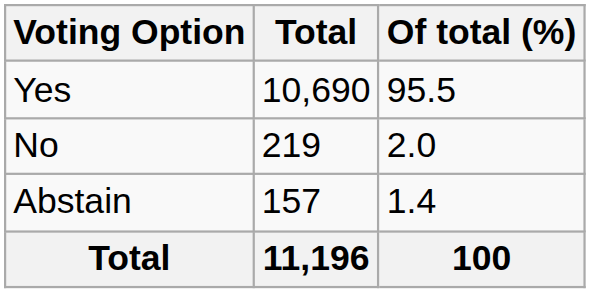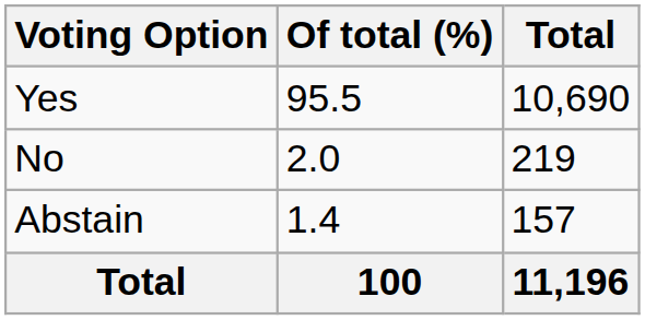 <table class="wikitable">
 <tr>
 <th>Voting Option</th>
+<th>Of total (%)</th>
 <th>Total</th>
-<th>Of total (%)</th>
 </tr>
 <tr>
 <td>Yes</td>
+<td>95.5</td>
 <td>10,690</td>
-<td>95.5</td>
 </tr>
 <tr>
 <td>No</td>
+<td>2.0</td>
 <td>219</td>
-<td>2.0</td>
 </tr>
 <tr>
 <td>Abstain</td>
+<td>1.4</td>
 <td>157</td>
-<td>1.4</td>
 </tr>
 <tr>
 <th>Total</th>
+<th>100</th>
 <th>11,196</th>
-<th>100</th>
 </tr>
 </table>
